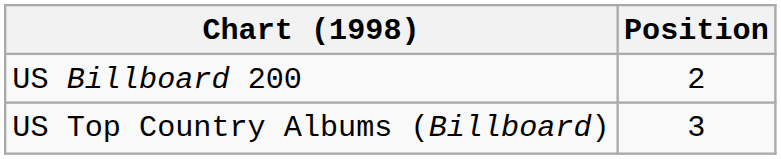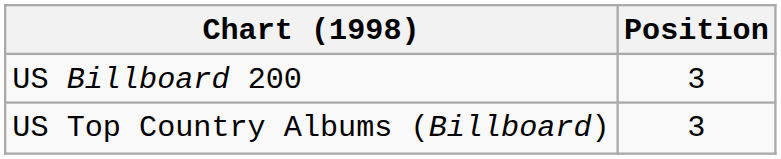 <table class="wikitable sortable">
 <tr>
 <th>Chart (1998)</th>
 <th>Position</th>
 </tr>
 <tr>
 <td>US <em>Billboard</em> 200</td>
-<td style="text-align:center;">2</td>
+<td style="text-align:center;">3</td>
 </tr>
 <tr>
 <td>US Top Country Albums (<em>Billboard</em>)</td>
 <td style="text-align:center;">3</td>
 </tr>
 </table>
